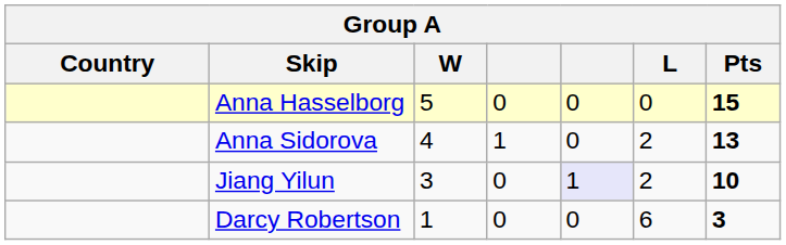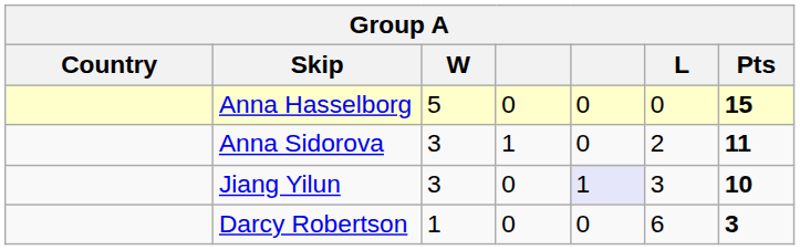 <table class=wikitable>
 <tr>
 <th colspan=7>Group A</th>
 </tr>
 <tr>
 <th width=125>Country</th>
 <th width=125>Skip</th>
 <th width=40>W</th>
 <th width=40></th>
 <th width=40></th>
 <th width=40>L</th>
 <th width=40>Pts</th>
 </tr>
 <tr bgcolor=#ffffcc>
 <td></td>
 <td><a href='#'>Anna Hasselborg</a></td>
 <td>5</td>
 <td>0</td>
 <td>0</td>
 <td>0</td>
 <td><strong>15</strong></td>
 </tr>
 <tr>
 <td></td>
 <td><a href='#'>Anna Sidorova</a></td>
-<td>4</td>
+<td>3</td>
 <td>1</td>
 <td>0</td>
 <td>2</td>
-<td><strong>13</strong></td>
+<td><strong>11</strong></td>
 </tr>
 <tr>
 <td></td>
 <td><a href='#'>Jiang Yilun</a></td>
 <td>3</td>
 <td>0</td>
 <td style="background: lavender;">1</td>
-<td>2</td>
+<td>3</td>
 <td><strong>10</strong></td>
 </tr>
 <tr>
 <td></td>
 <td><a href='#'>Darcy Robertson</a></td>
 <td>1</td>
 <td>0</td>
 <td>0</td>
 <td>6</td>
 <td><strong>3</strong></td>
 </tr>
 </table>
